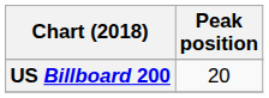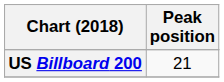 <table class="wikitable sortable plainrowheaders" style="text-align:center">
 <tr>
 <th scope="col">Chart (2018)</th>
 <th scope="col">Peak<br>position</th>
 </tr>
 <tr>
 </tr>
 <tr>
 </tr>
 <tr>
 </tr>
 <tr>
 </tr>
 <tr>
 <th scope="row">US <a href='#'><em>Billboard</em> 200</a></th>
-<td>20</td>
+<td>21</td>
 </tr>
 <tr>
 </tr>
 </table>
